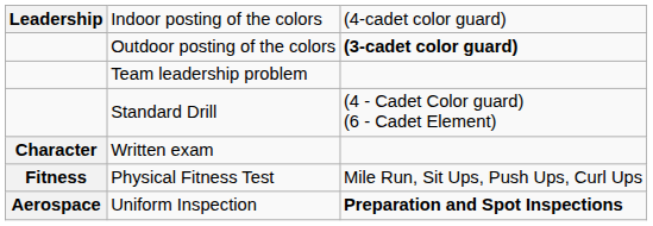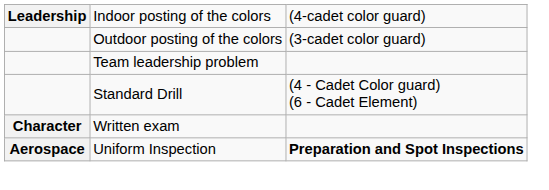 <table class="wikitable">
 <tr>
 <th>Leadership</th>
 <td>Indoor posting of the colors</td>
 <td>(4-cadet color guard)</td>
 </tr>
 <tr>
 <td></td>
 <td>Outdoor posting of the colors</td>
-<td><strong>(3-cadet color guard)</strong></td>
+<td>(3-cadet color guard)</td>
 </tr>
 <tr>
 <td></td>
 <td>Team leadership problem</td>
 <td></td>
 </tr>
 <tr>
 <td></td>
 <td>Standard Drill</td>
 <td>(4 - Cadet Color guard)<br>(6 - Cadet Element)</td>
 </tr>
 <tr>
 <th>Character</th>
 <td>Written exam</td>
 <td></td>
 </tr>
 <tr>
-<th>Fitness</th>
-<td>Physical Fitness Test</td>
-<td>Mile Run, Sit Ups, Push Ups, Curl Ups</td>
-</tr>
-<tr>
 <th>Aerospace</th>
 <td>Uniform Inspection</td>
 <td><strong>Preparation and Spot Inspections</strong></td>
 </tr>
 </table>
